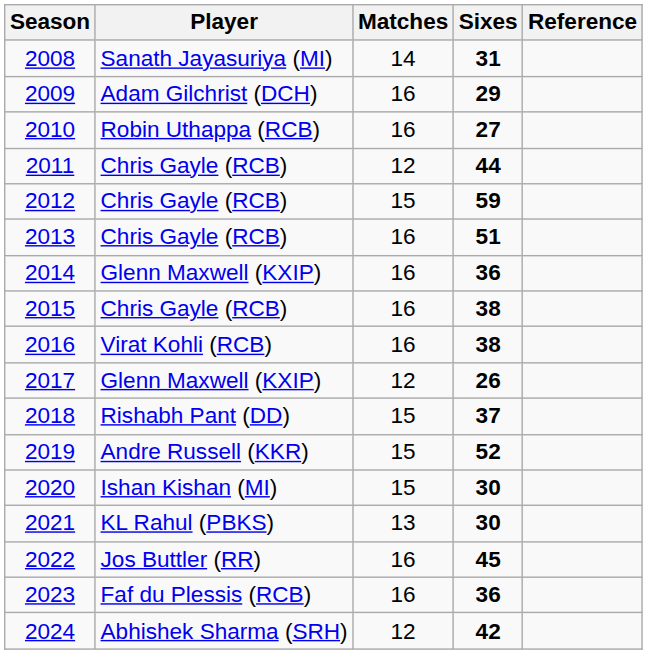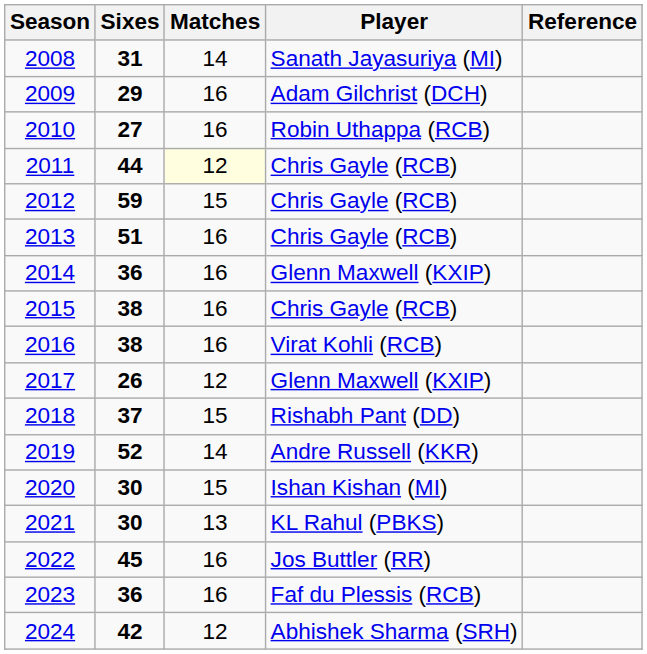 <table class="wikitable" style="text-align:center">
 <tr>
 <th>Season</th>
+<th>Sixes</th>
+<th>Matches</th>
 <th>Player</th>
-<th>Matches</th>
-<th>Sixes</th>
 <th>Reference</th>
 </tr>
 <tr>
 <td><a href='#'>2008</a></td>
+<td><strong>31</strong></td>
+<td>14</td>
 <td align=left><a href='#'>Sanath Jayasuriya</a> <span>(<a href='#'>MI</a>)</span></td>
-<td>14</td>
-<td><strong>31</strong></td>
 <td></td>
 </tr>
 <tr>
 <td><a href='#'>2009</a></td>
+<td><strong>29</strong></td>
+<td>16</td>
 <td align=left><a href='#'>Adam Gilchrist</a> <span>(<a href='#'>DCH</a>)</span></td>
-<td>16</td>
-<td><strong>29</strong></td>
 <td></td>
 </tr>
 <tr>
 <td><a href='#'>2010</a></td>
+<td><strong>27</strong></td>
+<td>16</td>
 <td align=left><a href='#'>Robin Uthappa</a> <span>(<a href='#'>RCB</a>)</span></td>
-<td>16</td>
-<td><strong>27</strong></td>
 <td></td>
 </tr>
 <tr>
 <td><a href='#'>2011</a></td>
+<td><strong>44</strong></td>
+<td style="background: lightyellow;">12</td>
 <td align=left><a href='#'>Chris Gayle</a> <span>(<a href='#'>RCB</a>)</span></td>
-<td>12</td>
-<td><strong>44</strong></td>
 <td></td>
 </tr>
 <tr>
 <td><a href='#'>2012</a></td>
+<td><strong>59</strong></td>
+<td>15</td>
 <td align=left><a href='#'>Chris Gayle</a> <span>(<a href='#'>RCB</a>)</span></td>
-<td>15</td>
-<td><strong>59</strong></td>
 <td></td>
 </tr>
 <tr>
 <td><a href='#'>2013</a></td>
+<td><strong>51</strong></td>
+<td>16</td>
 <td align=left><a href='#'>Chris Gayle</a> <span>(<a href='#'>RCB</a>)</span></td>
-<td>16</td>
-<td><strong>51</strong></td>
 <td></td>
 </tr>
 <tr>
 <td><a href='#'>2014</a></td>
+<td><strong>36</strong></td>
+<td>16</td>
 <td align=left><a href='#'>Glenn Maxwell</a> <span>(<a href='#'>KXIP</a>)</span></td>
-<td>16</td>
-<td><strong>36</strong></td>
 <td></td>
 </tr>
 <tr>
 <td><a href='#'>2015</a></td>
+<td><strong>38</strong></td>
+<td>16</td>
 <td align=left><a href='#'>Chris Gayle</a> <span>(<a href='#'>RCB</a>)</span></td>
-<td>16</td>
-<td><strong>38</strong></td>
 <td></td>
 </tr>
 <tr>
 <td><a href='#'>2016</a></td>
+<td><strong>38</strong></td>
+<td>16</td>
 <td align=left><a href='#'>Virat Kohli</a> <span>(<a href='#'>RCB</a>)</span></td>
-<td>16</td>
-<td><strong>38</strong></td>
 <td></td>
 </tr>
 <tr>
 <td><a href='#'>2017</a></td>
+<td><strong>26</strong></td>
+<td>12</td>
 <td align=left><a href='#'>Glenn Maxwell</a> <span>(<a href='#'>KXIP</a>)</span></td>
-<td>12</td>
-<td><strong>26</strong></td>
 <td></td>
 </tr>
 <tr>
 <td><a href='#'>2018</a></td>
+<td><strong>37</strong></td>
+<td>15</td>
 <td align=left><a href='#'>Rishabh Pant</a> <span>(<a href='#'>DD</a>)</span></td>
-<td>15</td>
-<td><strong>37</strong></td>
 <td></td>
 </tr>
 <tr>
 <td><a href='#'>2019</a></td>
+<td><strong>52</strong></td>
+<td>14</td>
 <td align=left><a href='#'>Andre Russell</a> <span>(<a href='#'>KKR</a>)</span></td>
-<td>15</td>
-<td><strong>52</strong></td>
 <td></td>
 </tr>
 <tr>
 <td><a href='#'>2020</a></td>
+<td><strong>30</strong></td>
+<td>15</td>
 <td align=left><a href='#'>Ishan Kishan</a> <span>(<a href='#'>MI</a>)</span></td>
-<td>15</td>
-<td><strong>30</strong></td>
 <td></td>
 </tr>
 <tr>
 <td><a href='#'>2021</a></td>
+<td><strong>30</strong></td>
+<td>13</td>
 <td align=left><a href='#'>KL Rahul</a> <span>(<a href='#'>PBKS</a>)</span></td>
-<td>13</td>
-<td><strong>30</strong></td>
 <td></td>
 </tr>
 <tr>
 <td><a href='#'>2022</a></td>
+<td><strong>45</strong></td>
+<td>16</td>
 <td align=left><a href='#'>Jos Buttler</a> <span>(<a href='#'>RR</a>)</span></td>
-<td>16</td>
-<td><strong>45</strong></td>
 <td></td>
 </tr>
 <tr>
 <td><a href='#'>2023</a></td>
+<td><strong>36</strong></td>
+<td>16</td>
 <td align=left><a href='#'>Faf du Plessis</a> <span>(<a href='#'>RCB</a>)</span></td>
-<td>16</td>
-<td><strong>36</strong></td>
 <td></td>
 </tr>
 <tr>
 <td><a href='#'>2024</a></td>
+<td><strong>42</strong></td>
+<td>12</td>
 <td align=left><a href='#'>Abhishek Sharma</a> <span>(<a href='#'>SRH</a>)</span></td>
-<td>12</td>
-<td><strong>42</strong></td>
 <td></td>
 </tr>
 </table>
